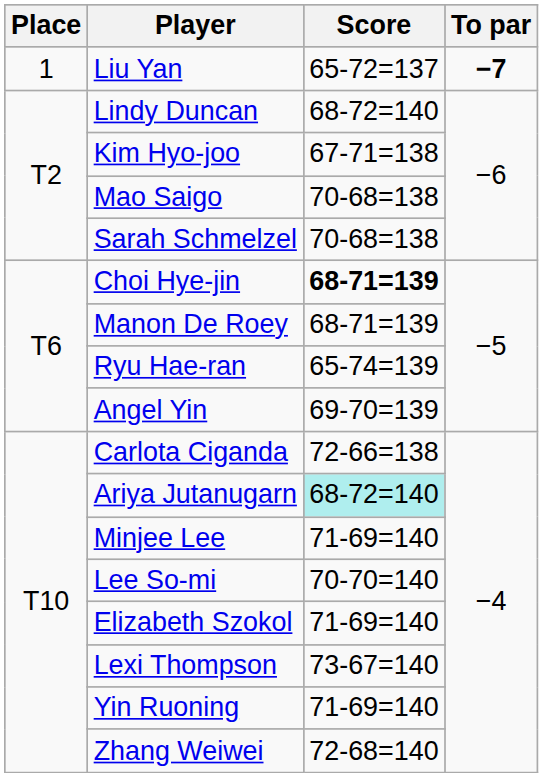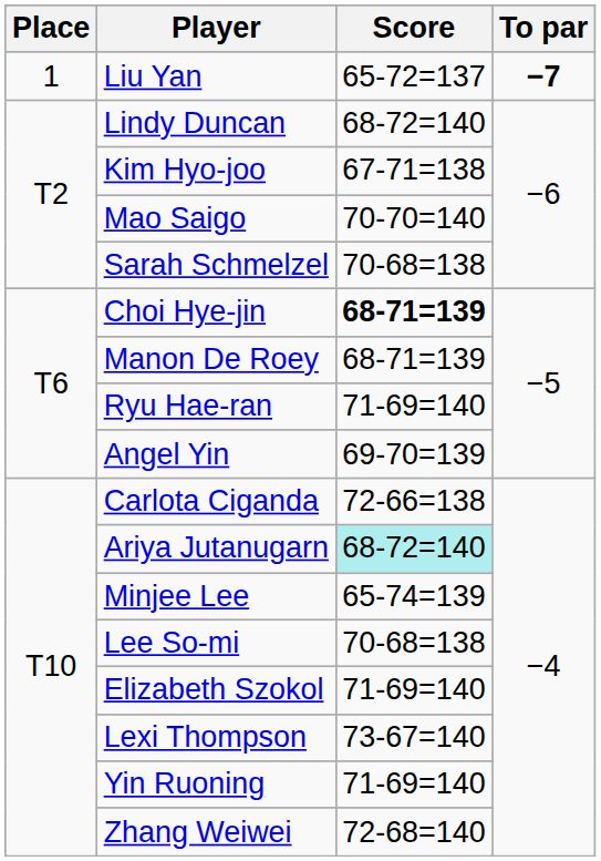 <table class="wikitable">
 <tr>
 <th>Place</th>
 <th>Player</th>
 <th>Score</th>
 <th>To par</th>
 </tr>
 <tr>
 <td align=center>1</td>
 <td> <a href='#'>Liu Yan</a></td>
 <td>65-72=137</td>
 <td align=center><strong>−7</strong></td>
 </tr>
 <tr>
 <td rowspan=4 align=center>T2</td>
 <td> <a href='#'>Lindy Duncan</a></td>
 <td>68-72=140</td>
 <td rowspan=4  align=center>−6</td>
 </tr>
 <tr>
 <td> <a href='#'>Kim Hyo-joo</a></td>
 <td>67-71=138</td>
 </tr>
 <tr>
 <td> <a href='#'>Mao Saigo</a></td>
-<td>70-68=138</td>
+<td>70-70=140</td>
 </tr>
 <tr>
 <td> <a href='#'>Sarah Schmelzel</a></td>
 <td>70-68=138</td>
 </tr>
 <tr>
 <td rowspan=4 align=center>T6</td>
 <td> <a href='#'>Choi Hye-jin</a></td>
 <td><strong>68-71=139</strong></td>
 <td rowspan=4  align=center>−5</td>
 </tr>
 <tr>
 <td> <a href='#'>Manon De Roey</a></td>
 <td>68-71=139</td>
 </tr>
 <tr>
 <td> <a href='#'>Ryu Hae-ran</a></td>
-<td>65-74=139</td>
+<td>71-69=140</td>
 </tr>
 <tr>
 <td> <a href='#'>Angel Yin</a></td>
 <td>69-70=139</td>
 </tr>
 <tr>
 <td rowspan=8 align=center>T10</td>
 <td> <a href='#'>Carlota Ciganda</a></td>
 <td>72-66=138</td>
 <td rowspan=8  align=center>−4</td>
 </tr>
 <tr>
 <td> <a href='#'>Ariya Jutanugarn</a></td>
 <td style="background: paleturquoise;">68-72=140</td>
 </tr>
 <tr>
 <td> <a href='#'>Minjee Lee</a></td>
-<td>71-69=140</td>
+<td>65-74=139</td>
 </tr>
 <tr>
 <td> <a href='#'>Lee So-mi</a></td>
-<td>70-70=140</td>
+<td>70-68=138</td>
 </tr>
 <tr>
 <td> <a href='#'>Elizabeth Szokol</a></td>
 <td>71-69=140</td>
 </tr>
 <tr>
 <td> <a href='#'>Lexi Thompson</a></td>
 <td>73-67=140</td>
 </tr>
 <tr>
 <td> <a href='#'>Yin Ruoning</a></td>
 <td>71-69=140</td>
 </tr>
 <tr>
 <td> <a href='#'>Zhang Weiwei</a></td>
 <td>72-68=140</td>
 </tr>
 </table>
